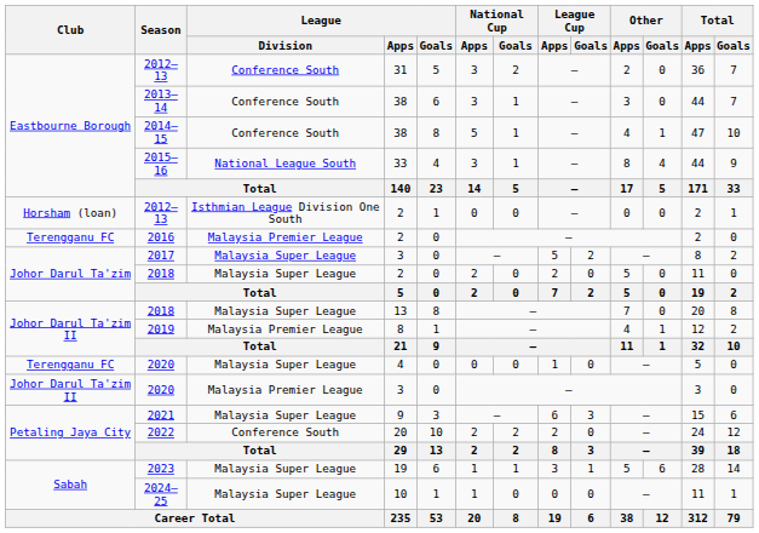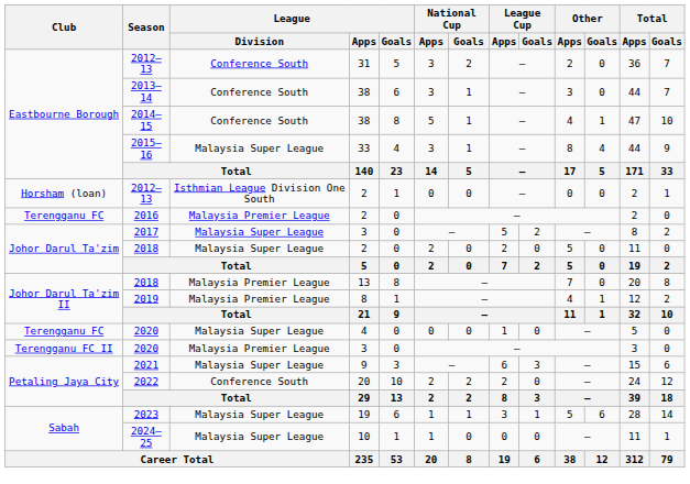 <table class=wikitable style="text-align:center">
 <tr>
 <th rowspan=2>Club</th>
 <th rowspan=2>Season</th>
 <th colspan=3>League</th>
 <th colspan=2>National Cup</th>
 <th colspan=2>League Cup</th>
 <th colspan=2>Other</th>
 <th colspan=2>Total</th>
 </tr>
 <tr>
 <th>Division</th>
 <th>Apps</th>
 <th>Goals</th>
 <th>Apps</th>
 <th>Goals</th>
 <th>Apps</th>
 <th>Goals</th>
 <th>Apps</th>
 <th>Goals</th>
 <th>Apps</th>
 <th>Goals</th>
 </tr>
 <tr>
 <td rowspan=5><a href='#'>Eastbourne Borough</a></td>
 <td><a href='#'>2012–13</a></td>
 <td><a href='#'>Conference South</a></td>
 <td>31</td>
 <td>5</td>
 <td>3</td>
 <td>2</td>
 <td colspan=2>—</td>
 <td>2</td>
 <td>0</td>
 <td>36</td>
 <td>7</td>
 </tr>
 <tr>
 <td><a href='#'>2013–14</a></td>
 <td>Conference South</td>
 <td>38</td>
 <td>6</td>
 <td>3</td>
 <td>1</td>
 <td colspan=2>—</td>
 <td>3</td>
 <td>0</td>
 <td>44</td>
 <td>7</td>
 </tr>
 <tr>
 <td><a href='#'>2014–15</a></td>
 <td>Conference South</td>
 <td>38</td>
 <td>8</td>
 <td>5</td>
 <td>1</td>
 <td colspan=2>—</td>
 <td>4</td>
 <td>1</td>
 <td>47</td>
 <td>10</td>
 </tr>
 <tr>
 <td><a href='#'>2015–16</a></td>
-<td><a href='#'>National League South</a></td>
+<td>Malaysia Super League</td>
 <td>33</td>
 <td>4</td>
 <td>3</td>
 <td>1</td>
 <td colspan=2>—</td>
 <td>8</td>
 <td>4</td>
 <td>44</td>
 <td>9</td>
 </tr>
 <tr>
 <th colspan=2>Total</th>
 <th>140</th>
 <th>23</th>
 <th>14</th>
 <th>5</th>
 <th colspan=2>—</th>
 <th>17</th>
 <th>5</th>
 <th>171</th>
 <th>33</th>
 </tr>
 <tr>
 <td><a href='#'>Horsham</a> (loan)</td>
 <td><a href='#'>2012–13</a></td>
 <td><a href='#'>Isthmian League</a> Division One South</td>
 <td>2</td>
 <td>1</td>
 <td>0</td>
 <td>0</td>
 <td colspan="2">—</td>
 <td>0</td>
 <td>0</td>
 <td>2</td>
 <td>1</td>
 </tr>
 <tr>
 <td><a href='#'>Terengganu FC</a></td>
 <td><a href='#'>2016</a></td>
 <td><a href='#'>Malaysia Premier League</a></td>
 <td>2</td>
 <td>0</td>
 <td colspan="6">—</td>
 <td>2</td>
 <td>0</td>
 </tr>
 <tr>
 <td rowspan=3><a href='#'>Johor Darul Ta'zim</a></td>
 <td><a href='#'>2017</a></td>
 <td><a href='#'>Malaysia Super League</a></td>
 <td>3</td>
 <td>0</td>
 <td colspan="2">—</td>
 <td>5</td>
 <td>2</td>
 <td colspan="2">—</td>
 <td>8</td>
 <td>2</td>
 </tr>
 <tr>
 <td><a href='#'>2018</a></td>
 <td>Malaysia Super League</td>
 <td>2</td>
 <td>0</td>
 <td>2</td>
 <td>0</td>
 <td>2</td>
 <td>0</td>
 <td>5</td>
 <td>0</td>
 <td>11</td>
 <td>0</td>
 </tr>
 <tr>
 <th colspan="2">Total</th>
 <th>5</th>
 <th>0</th>
 <th>2</th>
 <th>0</th>
 <th>7</th>
 <th>2</th>
 <th>5</th>
 <th>0</th>
 <th>19</th>
 <th>2</th>
 </tr>
 <tr>
 <td rowspan=3><a href='#'>Johor Darul Ta'zim II</a></td>
 <td><a href='#'>2018</a></td>
-<td>Malaysia Super League</td>
+<td>Malaysia Premier League</td>
 <td>13</td>
 <td>8</td>
 <td colspan="4">—</td>
 <td>7</td>
 <td>0</td>
 <td>20</td>
 <td>8</td>
 </tr>
 <tr>
 <td><a href='#'>2019</a></td>
 <td>Malaysia Premier League</td>
 <td>8</td>
 <td>1</td>
 <td colspan="4">—</td>
 <td>4</td>
 <td>1</td>
 <td>12</td>
 <td>2</td>
 </tr>
 <tr>
 <th colspan="2">Total</th>
 <th>21</th>
 <th>9</th>
 <th colspan="4">—</th>
 <th>11</th>
 <th>1</th>
 <th>32</th>
 <th>10</th>
 </tr>
 <tr>
 <td><a href='#'>Terengganu FC</a></td>
 <td><a href='#'>2020</a></td>
 <td>Malaysia Super League</td>
 <td>4</td>
 <td>0</td>
 <td>0</td>
 <td>0</td>
 <td>1</td>
 <td>0</td>
 <td colspan="2">—</td>
 <td>5</td>
 <td>0</td>
 </tr>
 <tr>
-<td><a href='#'>Johor Darul Ta'zim II</a></td>
+<td><a href='#'>Terengganu FC II</a></td>
 <td><a href='#'>2020</a></td>
 <td>Malaysia Premier League</td>
 <td>3</td>
 <td>0</td>
 <td colspan="6">—</td>
 <td>3</td>
 <td>0</td>
 </tr>
 <tr>
 <td rowspan=3><a href='#'>Petaling Jaya City</a></td>
 <td><a href='#'>2021</a></td>
 <td>Malaysia Super League</td>
 <td>9</td>
 <td>3</td>
 <td colspan="2">—</td>
 <td>6</td>
 <td>3</td>
 <td colspan="2">—</td>
 <td>15</td>
 <td>6</td>
 </tr>
 <tr>
 <td><a href='#'>2022</a></td>
 <td>Conference South</td>
 <td>20</td>
 <td>10</td>
 <td>2</td>
 <td>2</td>
 <td>2</td>
 <td>0</td>
 <td colspan="2">—</td>
 <td>24</td>
 <td>12</td>
 </tr>
 <tr>
 <th colspan="2">Total</th>
 <th>29</th>
 <th>13</th>
 <th>2</th>
 <th>2</th>
 <th>8</th>
 <th>3</th>
 <th colspan="2">—</th>
 <th>39</th>
 <th>18</th>
 </tr>
 <tr>
 <td rowspan=2><a href='#'>Sabah</a></td>
 <td><a href='#'>2023</a></td>
 <td>Malaysia Super League</td>
 <td>19</td>
 <td>6</td>
 <td>1</td>
 <td>1</td>
 <td>3</td>
 <td>1</td>
 <td>5</td>
 <td>6</td>
 <td>28</td>
 <td>14</td>
 </tr>
 <tr>
 <td><a href='#'>2024–25</a></td>
 <td>Malaysia Super League</td>
 <td>10</td>
 <td>1</td>
 <td>1</td>
 <td>0</td>
 <td>0</td>
 <td>0</td>
 <td colspan="2">—</td>
 <td>11</td>
 <td>1</td>
 </tr>
 <tr>
 <th colspan="3">Career Total</th>
 <th>235</th>
 <th>53</th>
 <th>20</th>
 <th>8</th>
 <th>19</th>
 <th>6</th>
 <th>38</th>
 <th>12</th>
 <th>312</th>
 <th>79</th>
 </tr>
 </table>
